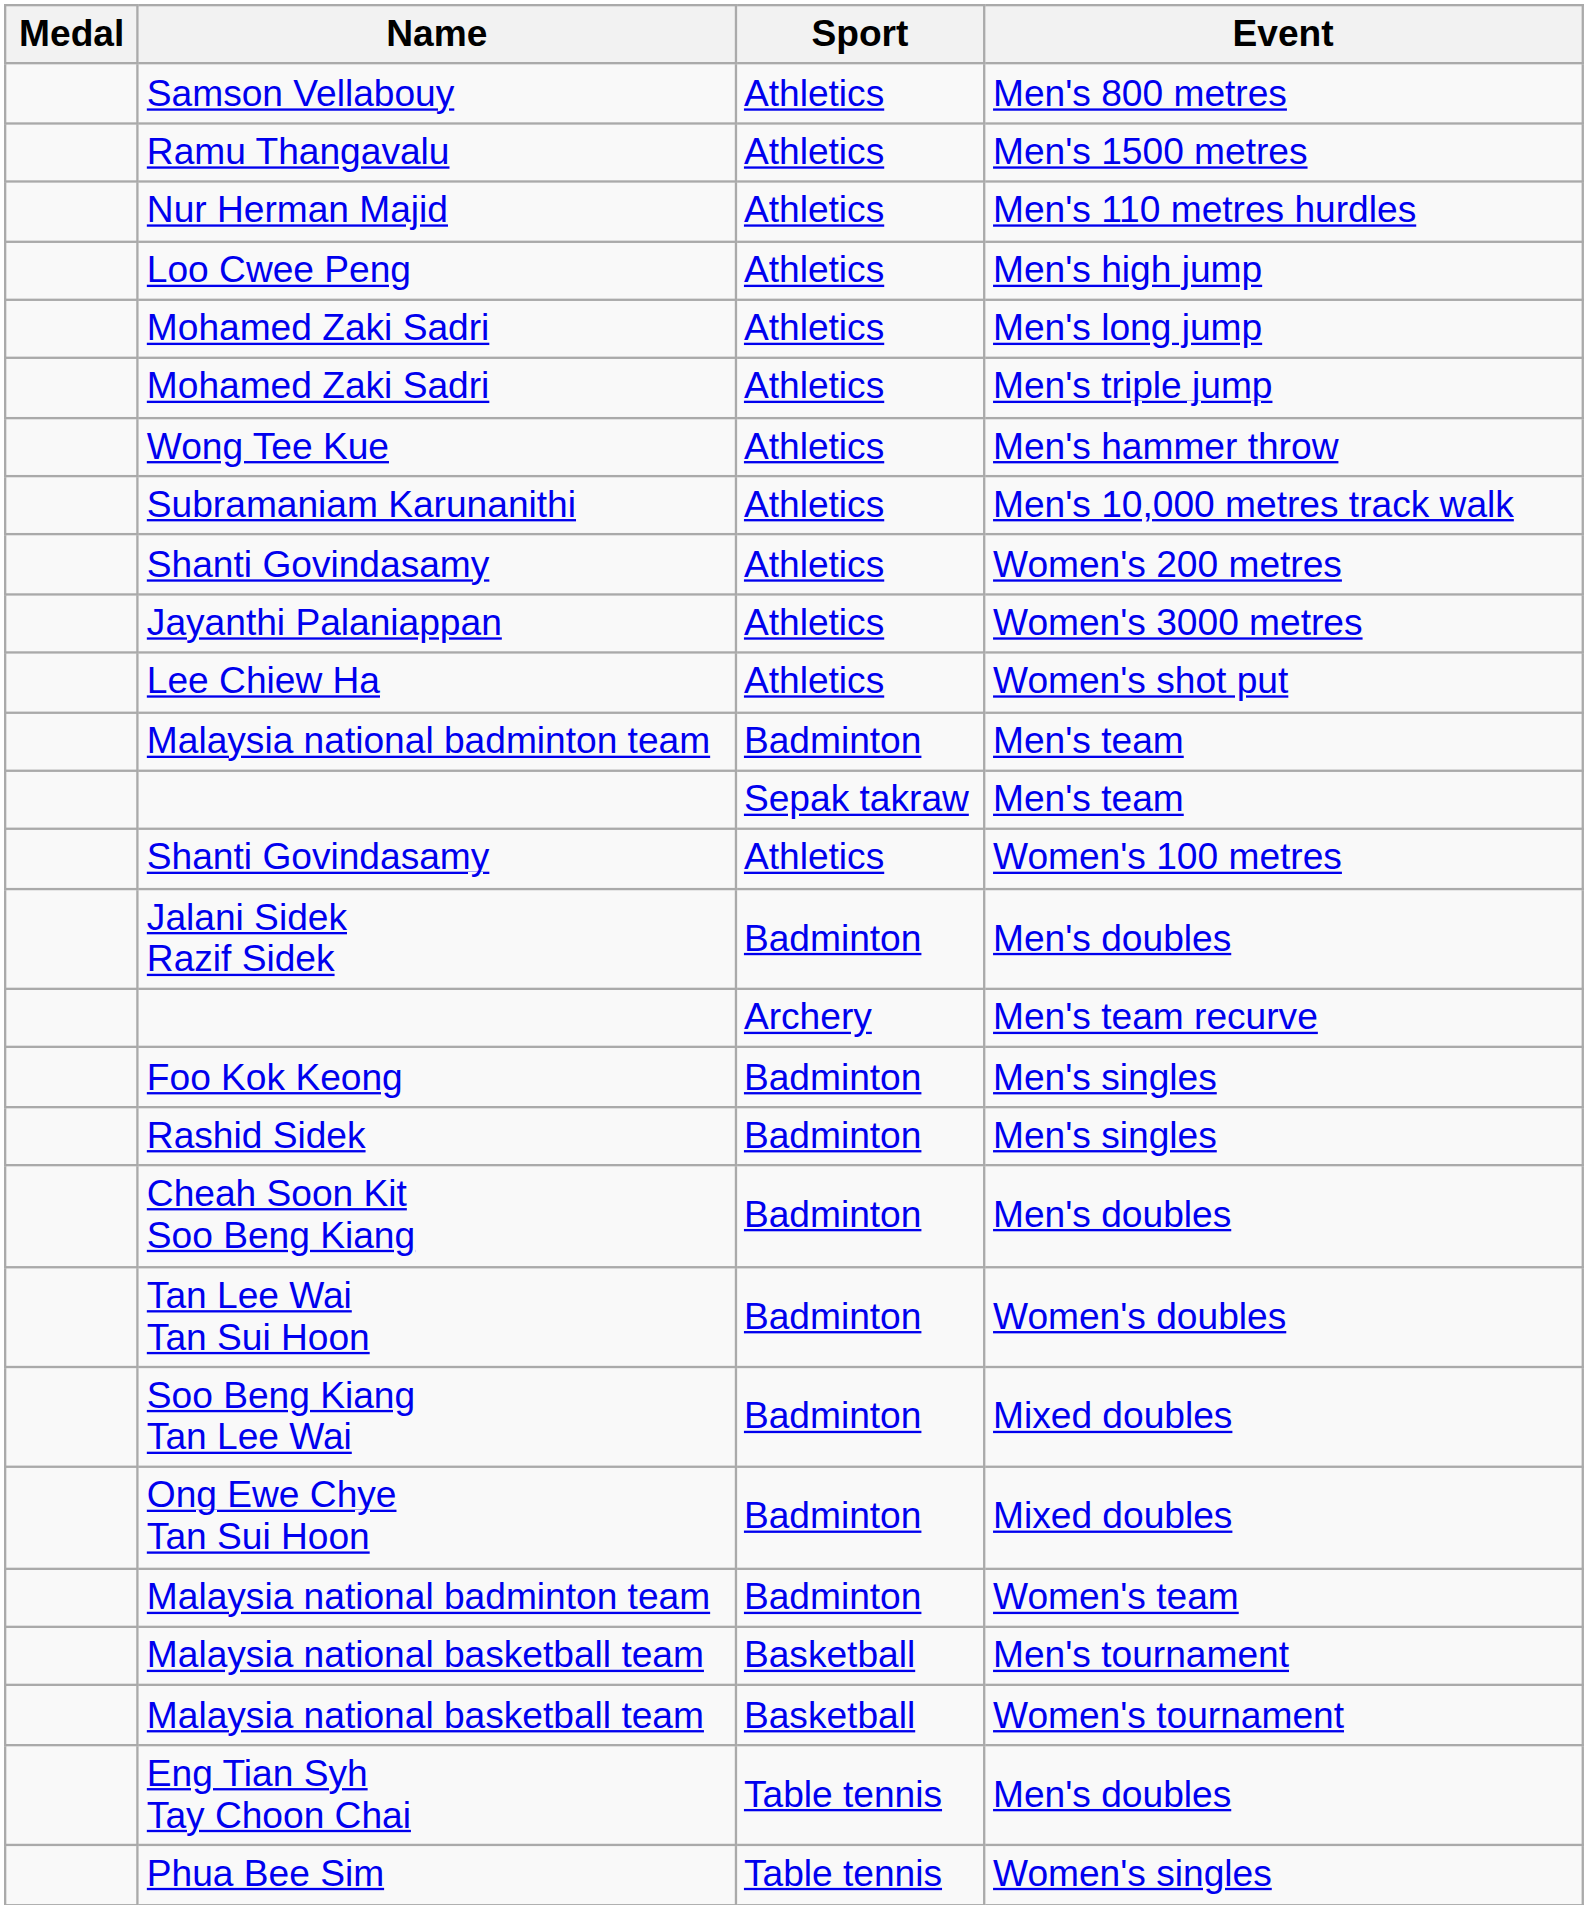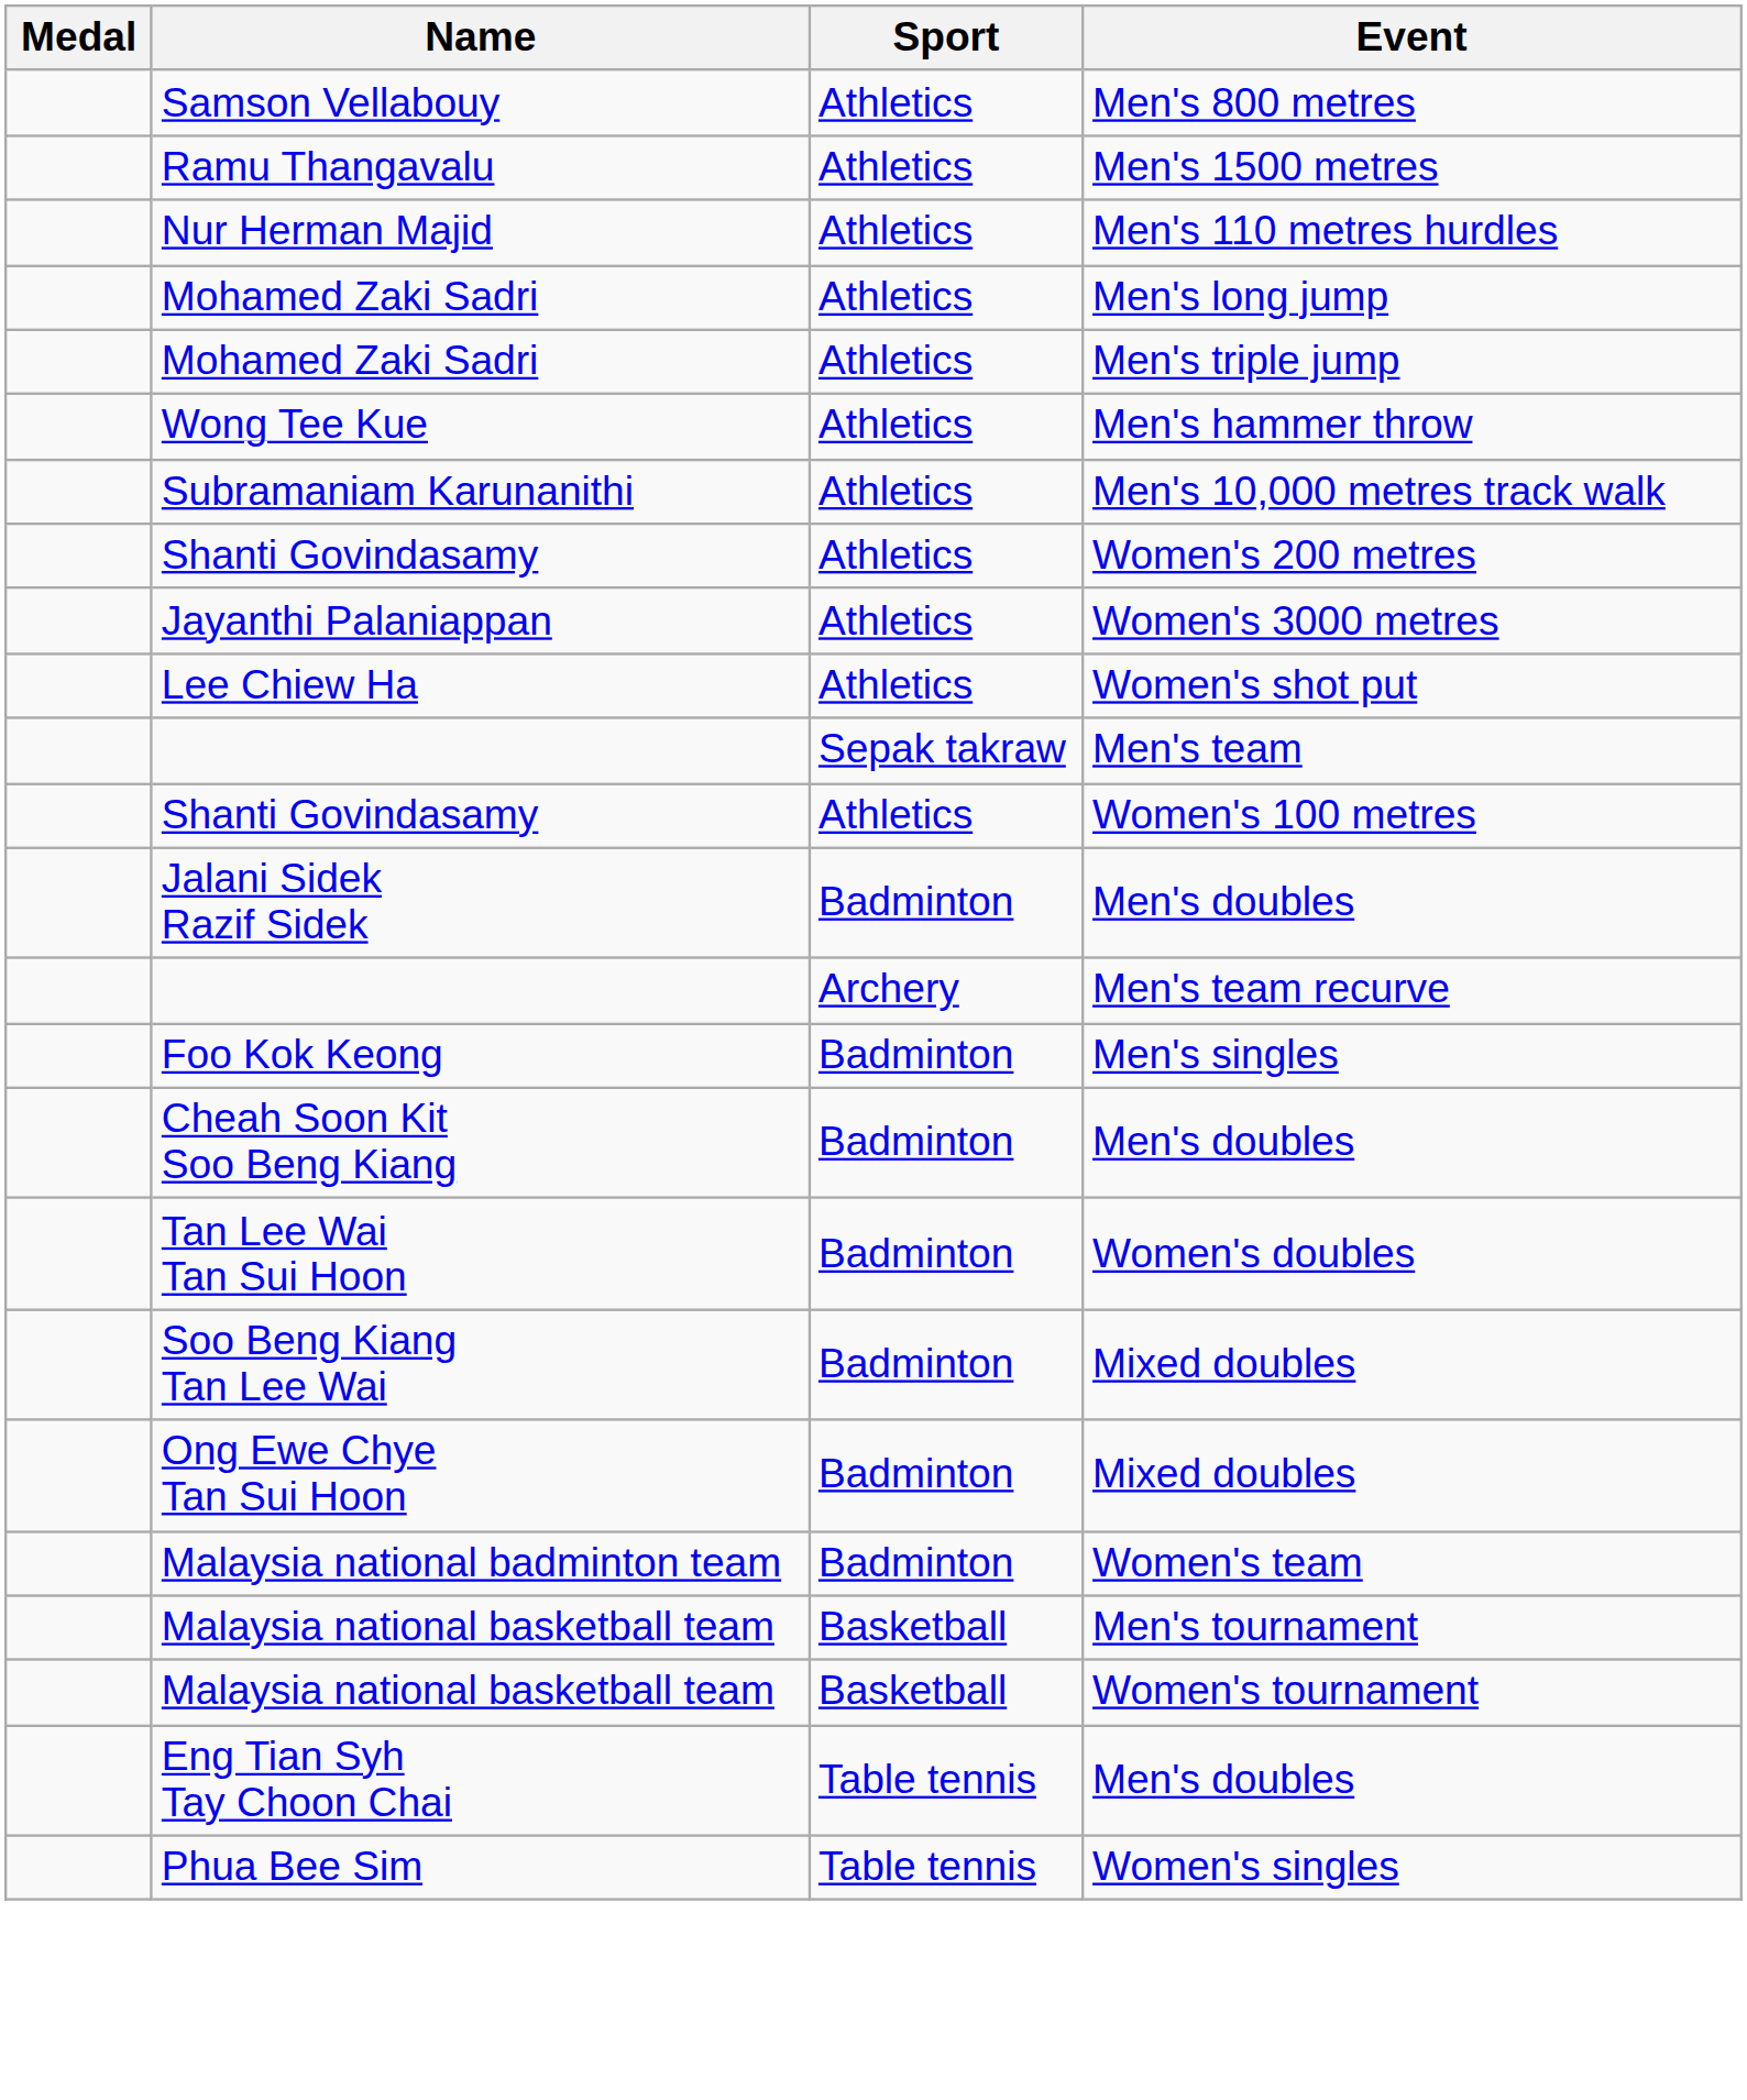 <table class="wikitable sortable" style="font-size:100%">
 <tr>
 <th width="50">Medal</th>
 <th width="250">Name</th>
 <th width="100">Sport</th>
 <th width="250">Event</th>
 </tr>
 <tr>
 <td></td>
 <td><a href='#'>Samson Vellabouy</a></td>
 <td><a href='#'>Athletics</a></td>
 <td><a href='#'>Men's 800 metres</a></td>
 </tr>
 <tr>
 <td></td>
 <td><a href='#'>Ramu Thangavalu</a></td>
 <td><a href='#'>Athletics</a></td>
 <td><a href='#'>Men's 1500 metres</a></td>
 </tr>
 <tr>
 <td></td>
 <td><a href='#'>Nur Herman Majid</a></td>
 <td><a href='#'>Athletics</a></td>
 <td><a href='#'>Men's 110 metres hurdles</a></td>
-</tr>
-<tr>
-<td></td>
-<td><a href='#'>Loo Cwee Peng</a></td>
-<td><a href='#'>Athletics</a></td>
-<td><a href='#'>Men's high jump</a></td>
 </tr>
 <tr>
 <td></td>
 <td><a href='#'>Mohamed Zaki Sadri</a></td>
 <td><a href='#'>Athletics</a></td>
 <td><a href='#'>Men's long jump</a></td>
 </tr>
 <tr>
 <td></td>
 <td><a href='#'>Mohamed Zaki Sadri</a></td>
 <td><a href='#'>Athletics</a></td>
 <td><a href='#'>Men's triple jump</a></td>
 </tr>
 <tr>
 <td></td>
 <td><a href='#'>Wong Tee Kue</a></td>
 <td><a href='#'>Athletics</a></td>
 <td><a href='#'>Men's hammer throw</a></td>
 </tr>
 <tr>
 <td></td>
 <td><a href='#'>Subramaniam Karunanithi</a></td>
 <td><a href='#'>Athletics</a></td>
 <td><a href='#'>Men's 10,000 metres track walk</a></td>
 </tr>
 <tr>
 <td></td>
 <td><a href='#'>Shanti Govindasamy</a></td>
 <td><a href='#'>Athletics</a></td>
 <td><a href='#'>Women's 200 metres</a></td>
 </tr>
 <tr>
 <td></td>
 <td><a href='#'>Jayanthi Palaniappan</a></td>
 <td><a href='#'>Athletics</a></td>
 <td><a href='#'>Women's 3000 metres</a></td>
 </tr>
 <tr>
 <td></td>
 <td><a href='#'>Lee Chiew Ha</a></td>
 <td><a href='#'>Athletics</a></td>
 <td><a href='#'>Women's shot put</a></td>
 </tr>
 <tr>
 <td></td>
-<td><a href='#'>Malaysia national badminton team</a><br></td>
-<td><a href='#'>Badminton</a></td>
-<td><a href='#'>Men's team</a></td>
-</tr>
-<tr>
-<td></td>
 <td></td>
 <td><a href='#'>Sepak takraw</a></td>
 <td><a href='#'>Men's team</a></td>
 </tr>
 <tr>
 <td></td>
 <td><a href='#'>Shanti Govindasamy</a></td>
 <td><a href='#'>Athletics</a></td>
 <td><a href='#'>Women's 100 metres</a></td>
 </tr>
 <tr>
 <td></td>
 <td><a href='#'>Jalani Sidek</a><br><a href='#'>Razif Sidek</a></td>
 <td><a href='#'>Badminton</a></td>
 <td><a href='#'>Men's doubles</a></td>
 </tr>
 <tr>
 <td></td>
 <td></td>
 <td><a href='#'>Archery</a></td>
 <td><a href='#'>Men's team recurve</a></td>
 </tr>
 <tr>
 <td></td>
 <td><a href='#'>Foo Kok Keong</a></td>
-<td><a href='#'>Badminton</a></td>
-<td><a href='#'>Men's singles</a></td>
-</tr>
-<tr>
-<td></td>
-<td><a href='#'>Rashid Sidek</a></td>
 <td><a href='#'>Badminton</a></td>
 <td><a href='#'>Men's singles</a></td>
 </tr>
 <tr>
 <td></td>
 <td><a href='#'>Cheah Soon Kit</a><br><a href='#'>Soo Beng Kiang</a></td>
 <td><a href='#'>Badminton</a></td>
 <td><a href='#'>Men's doubles</a></td>
 </tr>
 <tr>
 <td></td>
 <td><a href='#'>Tan Lee Wai</a><br><a href='#'>Tan Sui Hoon</a></td>
 <td><a href='#'>Badminton</a></td>
 <td><a href='#'>Women's doubles</a></td>
 </tr>
 <tr>
 <td></td>
 <td><a href='#'>Soo Beng Kiang</a><br><a href='#'>Tan Lee Wai</a></td>
 <td><a href='#'>Badminton</a></td>
 <td><a href='#'>Mixed doubles</a></td>
 </tr>
 <tr>
 <td></td>
 <td><a href='#'>Ong Ewe Chye</a><br><a href='#'>Tan Sui Hoon</a></td>
 <td><a href='#'>Badminton</a></td>
 <td><a href='#'>Mixed doubles</a></td>
 </tr>
 <tr>
 <td></td>
 <td><a href='#'>Malaysia national badminton team</a></td>
 <td><a href='#'>Badminton</a></td>
 <td><a href='#'>Women's team</a></td>
 </tr>
 <tr>
 <td></td>
 <td><a href='#'>Malaysia national basketball team</a></td>
 <td><a href='#'>Basketball</a></td>
 <td><a href='#'>Men's tournament</a></td>
 </tr>
 <tr>
 <td></td>
 <td><a href='#'>Malaysia national basketball team</a></td>
 <td><a href='#'>Basketball</a></td>
 <td><a href='#'>Women's tournament</a></td>
 </tr>
 <tr>
 <td></td>
 <td><a href='#'>Eng Tian Syh</a><br><a href='#'>Tay Choon Chai</a></td>
 <td><a href='#'>Table tennis</a></td>
 <td><a href='#'>Men's doubles</a></td>
 </tr>
 <tr>
 <td></td>
 <td><a href='#'>Phua Bee Sim</a></td>
 <td><a href='#'>Table tennis</a></td>
 <td><a href='#'>Women's singles</a></td>
 </tr>
 </table>
